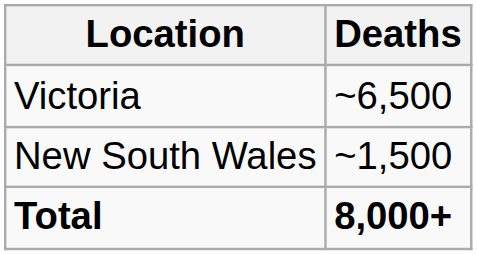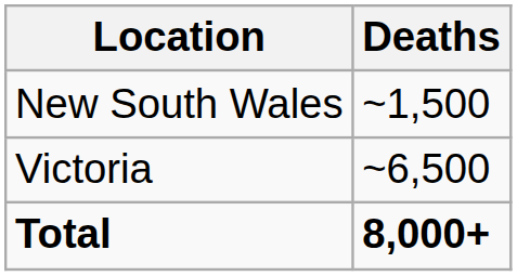 <table class="wikitable sortable">
 <tr>
 <th>Location</th>
 <th>Deaths</th>
 </tr>
 <tr>
+<td> New South Wales</td>
+<td>~1,500</td>
+</tr>
+<tr>
 <td> Victoria</td>
 <td>~6,500</td>
-</tr>
-<tr>
-<td> New South Wales</td>
-<td>~1,500</td>
 </tr>
 <tr>
 <td><strong>Total</strong></td>
 <td><strong>8,000+</strong></td>
 </tr>
 </table>
